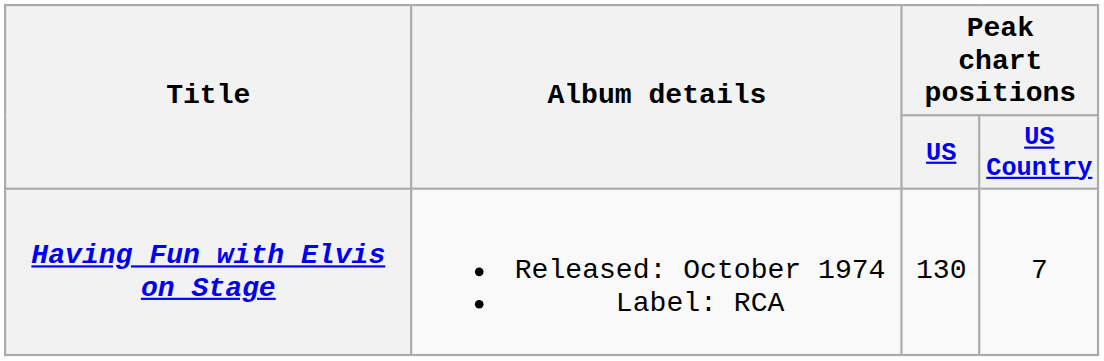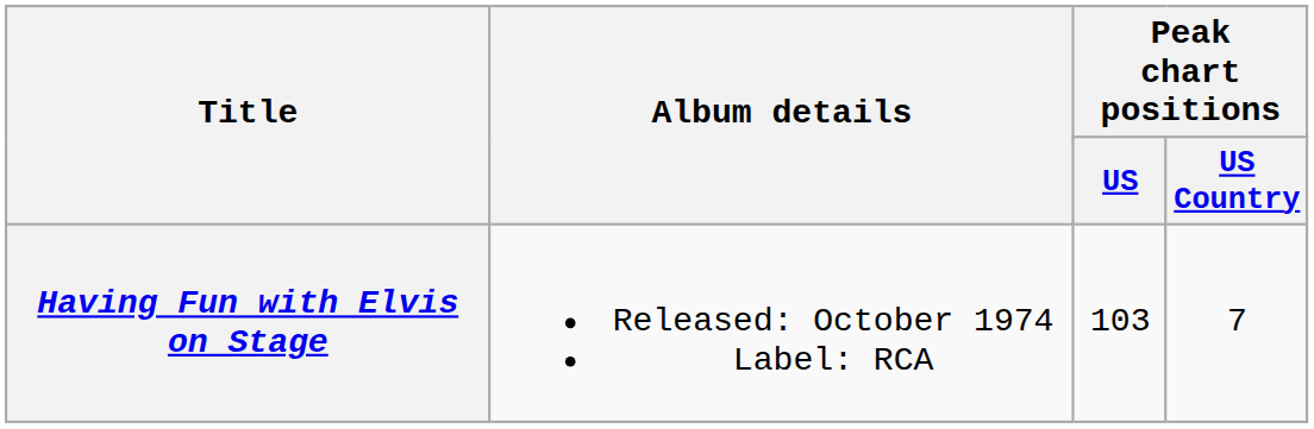 <table class="wikitable plainrowheaders" style="text-align:center;" border="1">
 <tr>
 <th scope="col" rowspan="2" style="width:14em;">Title</th>
 <th scope="col" rowspan="2" style="width:17em;">Album details</th>
 <th scope="col" colspan="2">Peak<br>chart<br>positions</th>
 </tr>
 <tr>
 <th scope="col" style="width:2.6em;font-size:90%;"><a href='#'>US</a><br></th>
 <th scope="col" style="width:2.6em;font-size:90%;"><a href='#'>US Country</a><br></th>
 </tr>
 <tr>
 <th scope="row"><em><a href='#'>Having Fun with Elvis on Stage</a></em></th>
 <td><br><ul><li>Released: October 1974</li><li>Label: RCA</li></ul></td>
-<td>130</td>
+<td>103</td>
 <td>7</td>
 </tr>
 </table>
